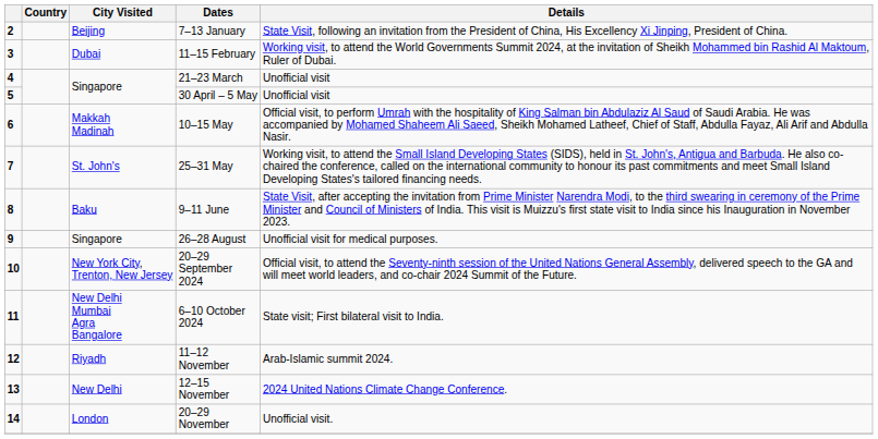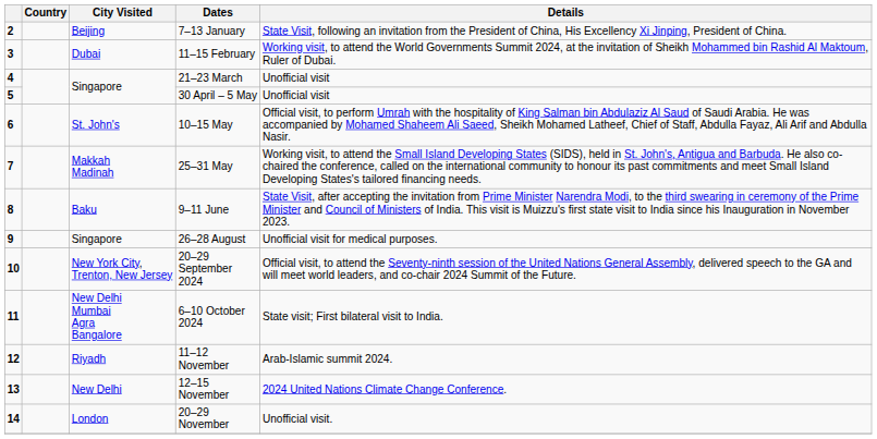 <table class="wikitable sortable" style="margin: 1em auto 1em auto">
 <tr>
 <th width=3></th>
 <th>Country</th>
 <th>City Visited</th>
 <th>Dates</th>
 <th class="unsortable">Details</th>
 </tr>
 <tr>
 <td><strong>2</strong></td>
 <td></td>
 <td><a href='#'>Beijing</a></td>
 <td>7–13 January</td>
 <td><a href='#'>State Visit</a>, following an invitation from the President of China, His Excellency <a href='#'>Xi Jinping</a>, President of China.</td>
 </tr>
 <tr>
 <td><strong>3</strong></td>
 <td></td>
 <td><a href='#'>Dubai</a></td>
 <td>11–15 February</td>
 <td><a href='#'>Working visit</a>, to attend the World Governments Summit 2024, at the invitation of Sheikh <a href='#'>Mohammed bin Rashid Al Maktoum</a>, Ruler of Dubai.</td>
 </tr>
 <tr>
 <td><strong>4</strong></td>
 <td rowspan=2></td>
 <td rowspan=2>Singapore</td>
 <td>21–23 March</td>
 <td>Unofficial visit</td>
 </tr>
 <tr>
 <td><strong>5</strong></td>
 <td>30 April – 5 May</td>
 <td>Unofficial visit</td>
 </tr>
 <tr>
 <td><strong>6</strong></td>
 <td></td>
-<td><a href='#'>Makkah</a><br><a href='#'>Madinah</a></td>
+<td><a href='#'>St. John's</a></td>
 <td>10–15 May</td>
 <td>Official visit, to perform <a href='#'>Umrah</a> with the hospitality of <a href='#'>King Salman bin Abdulaziz Al Saud</a> of Saudi Arabia. He was accompanied by <a href='#'>Mohamed Shaheem Ali Saeed</a>, Sheikh Mohamed Latheef, Chief of Staff, Abdulla Fayaz, Ali Arif and Abdulla Nasir.</td>
 </tr>
 <tr>
 <td><strong>7</strong></td>
 <td></td>
-<td><a href='#'>St. John's</a></td>
+<td><a href='#'>Makkah</a><br><a href='#'>Madinah</a></td>
 <td>25–31 May</td>
 <td>Working visit, to attend the <a href='#'>Small Island Developing States</a> (SIDS), held in <a href='#'>St. John's, Antigua and Barbuda</a>. He also co-chaired the conference, called on the international community to honour its past commitments and meet Small Island Developing States's tailored financing needs.</td>
 </tr>
 <tr>
 <td><strong>8</strong></td>
 <td></td>
 <td><a href='#'>Baku</a></td>
 <td>9–11 June</td>
 <td><a href='#'>State Visit</a>, after accepting the invitation from <a href='#'>Prime Minister</a> <a href='#'>Narendra Modi</a>, to the <a href='#'>third swearing in ceremony of the Prime Minister</a> and <a href='#'>Council of Ministers</a> of India. This visit is Muizzu's first state visit to India since his Inauguration in November 2023.</td>
 </tr>
 <tr>
 <td><strong>9</strong></td>
 <td></td>
 <td>Singapore</td>
 <td>26–28 August</td>
 <td>Unofficial visit for medical purposes.</td>
 </tr>
 <tr>
 <td><strong>10</strong></td>
 <td></td>
 <td><a href='#'>New York City</a>, <a href='#'>Trenton, New Jersey</a></td>
 <td>20–29 September 2024</td>
 <td>Official visit, to attend the <a href='#'>Seventy-ninth session of the United Nations General Assembly</a>, delivered speech to the GA and will meet world leaders, and co-chair 2024 Summit of the Future.</td>
 </tr>
 <tr>
 <td><strong>11</strong></td>
 <td></td>
 <td><a href='#'>New Delhi</a><br><a href='#'>Mumbai</a><br><a href='#'>Agra</a><br><a href='#'>Bangalore</a></td>
 <td>6–10 October 2024</td>
 <td>State visit; First bilateral visit to India.</td>
 </tr>
 <tr>
 <td><strong>12</strong></td>
 <td></td>
 <td><a href='#'>Riyadh</a></td>
 <td>11–12 November</td>
 <td>Arab-Islamic summit 2024.</td>
 </tr>
 <tr>
 <td><strong>13</strong></td>
 <td></td>
 <td><a href='#'>New Delhi</a></td>
 <td>12–15 November</td>
 <td><a href='#'>2024 United Nations Climate Change Conference</a>.</td>
 </tr>
 <tr>
 <td><strong>14</strong></td>
 <td></td>
 <td><a href='#'>London</a></td>
 <td>20–29 November</td>
 <td>Unofficial visit.</td>
 </tr>
 <tr>
 </tr>
 </table>
